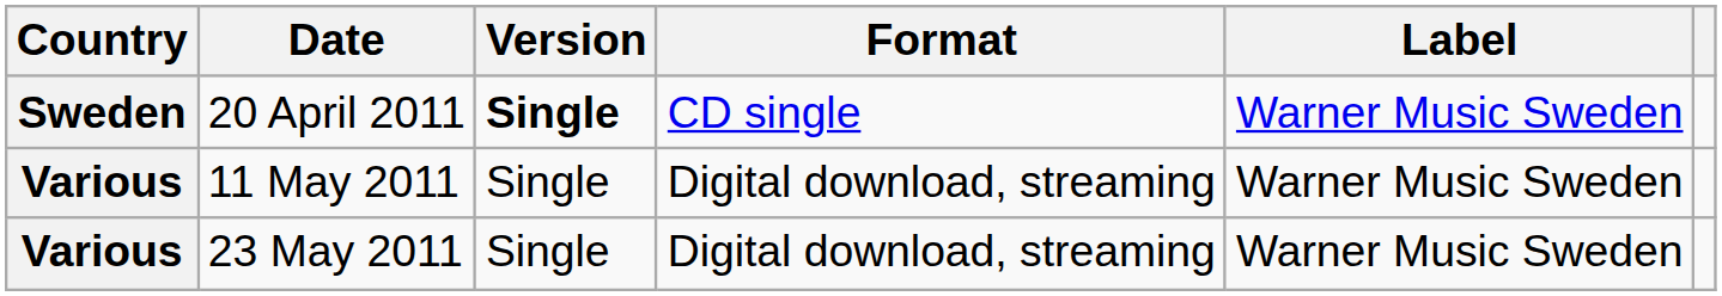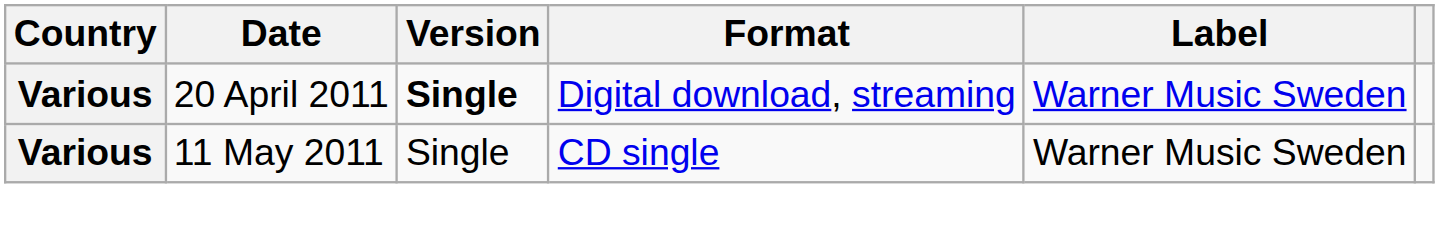 <table class="wikitable plainrowheaders">
 <tr>
 <th scope="col">Country</th>
 <th scope="col">Date</th>
 <th scope="col">Version</th>
 <th scope="col">Format</th>
 <th scope="col">Label</th>
 <th scope="col"></th>
 </tr>
 <tr>
-<th scope="row">Sweden</th>
+<th scope="row">Various</th>
 <td>20 April 2011</td>
 <td><strong>Single</strong></td>
-<td><a href='#'>CD single</a></td>
+<td><a href='#'>Digital download</a>, <a href='#'>streaming</a></td>
 <td><a href='#'>Warner Music Sweden</a></td>
 <td></td>
 </tr>
 <tr>
 <th scope="row">Various</th>
 <td>11 May 2011</td>
 <td>Single</td>
-<td>Digital download, streaming</td>
-<td>Warner Music Sweden</td>
-<td></td>
-</tr>
-<tr>
-<th scope="row">Various</th>
-<td>23 May 2011</td>
-<td>Single</td>
-<td>Digital download, streaming</td>
+<td><a href='#'>CD single</a></td>
 <td>Warner Music Sweden</td>
 <td></td>
 </tr>
 </table>
